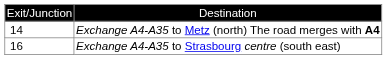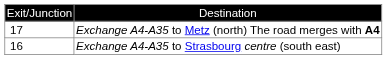 <table border=1 cellpadding=2 style="margin-left:1em; margin-bottom: 1em; color: black; border-collapse: collapse; font-size: 95%;">
 <tr align="center" bgcolor="000000" style="color: white">
 <td>Exit/Junction</td>
 <td>Destination</td>
 </tr>
 <tr>
-<td> 14</td>
+<td> 17</td>
 <td><em>Exchange A4-A35</em> <em></em> to <a href='#'>Metz</a> (north) The road merges with <strong>A4</strong></td>
 </tr>
 <tr>
 <td> 16</td>
 <td><em>Exchange A4-A35</em> <em></em> to <a href='#'>Strasbourg</a> <em>centre</em> (south east)</td>
 </tr>
 </table>
